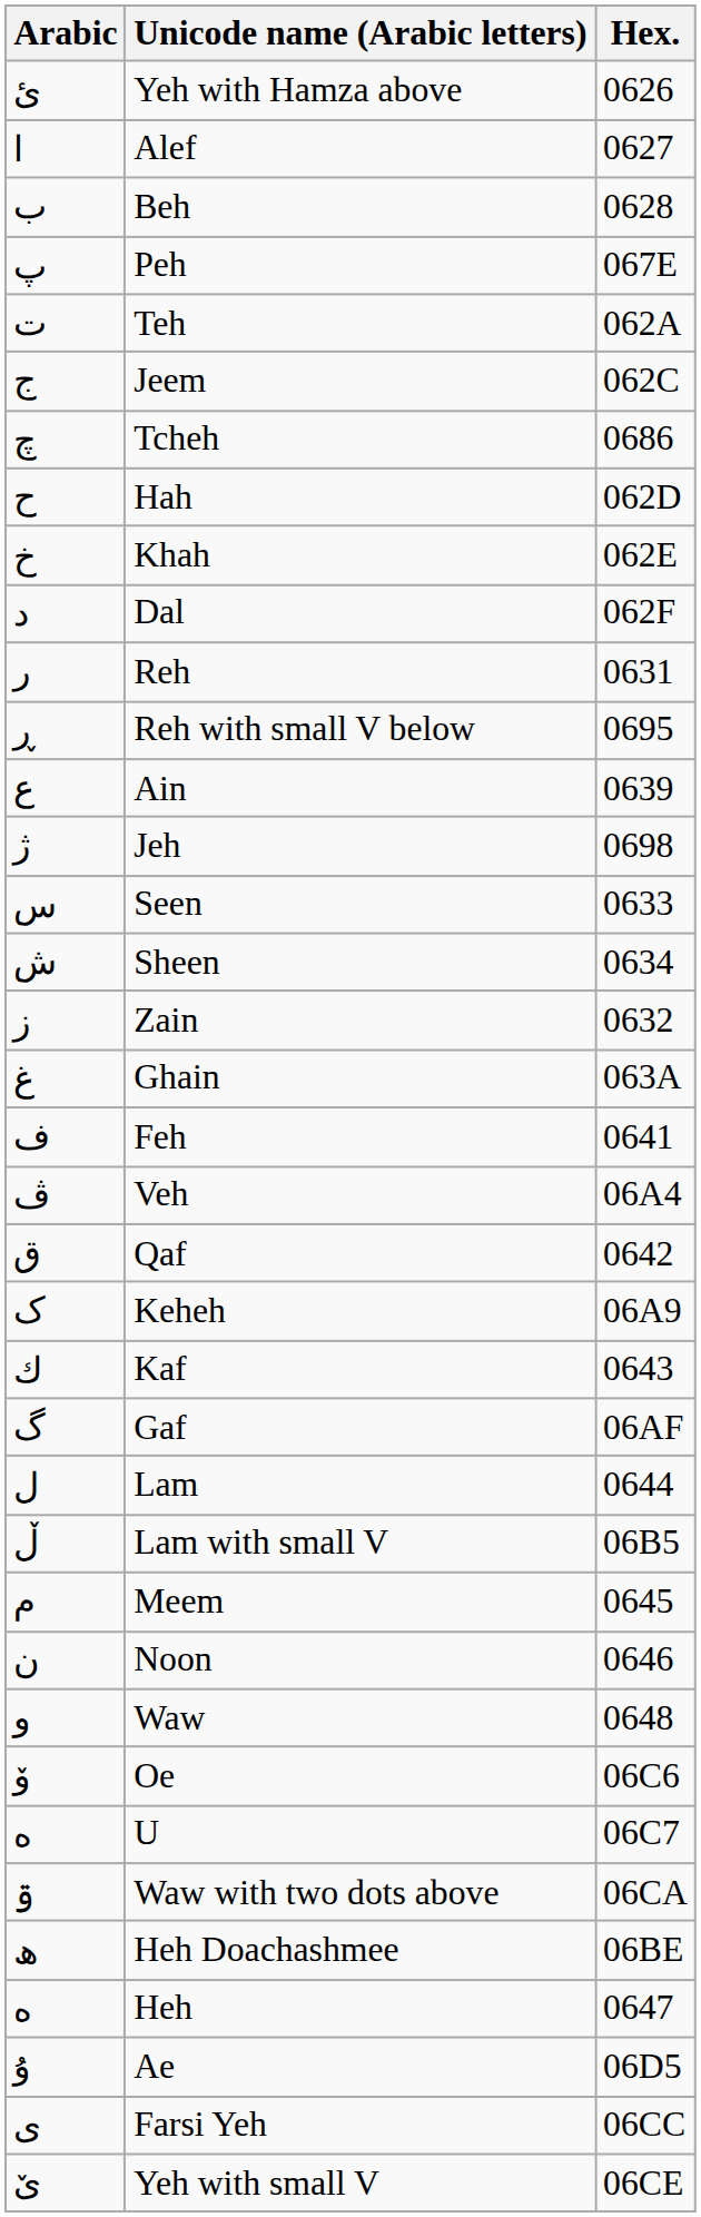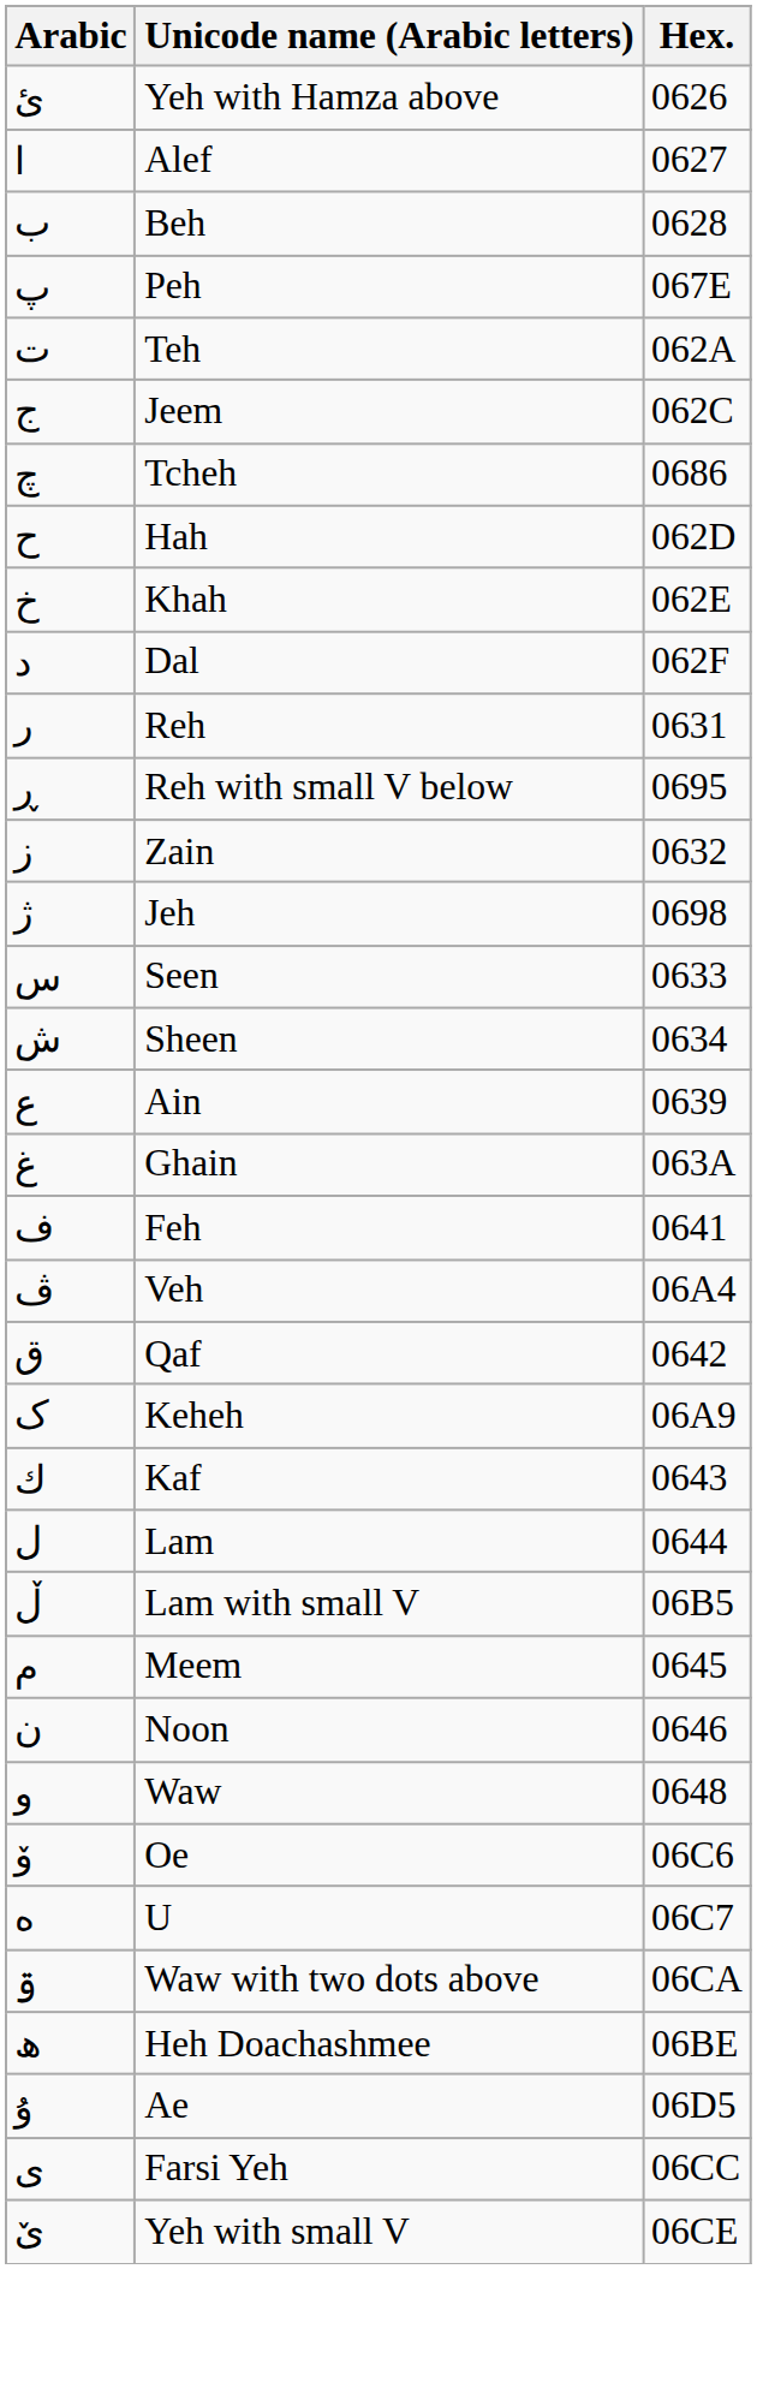 <table class="wikitable">
 <tr>
 <th>Arabic</th>
 <th>Unicode name (Arabic letters)</th>
 <th>Hex.</th>
 </tr>
 <tr>
 <td>ئ</td>
 <td>Yeh with Hamza above</td>
 <td>0626</td>
 </tr>
 <tr>
 <td>ا</td>
 <td>Alef</td>
 <td>0627</td>
 </tr>
 <tr>
 <td>ب</td>
 <td>Beh</td>
 <td>0628</td>
 </tr>
 <tr>
 <td>پ</td>
 <td>Peh</td>
 <td>067E</td>
 </tr>
 <tr>
 <td>ت</td>
 <td>Teh</td>
 <td>062A</td>
 </tr>
 <tr>
 <td>ج</td>
 <td>Jeem</td>
 <td>062C</td>
 </tr>
 <tr>
 <td>چ</td>
 <td>Tcheh</td>
 <td>0686</td>
 </tr>
 <tr>
 <td>ح</td>
 <td>Hah</td>
 <td>062D</td>
 </tr>
 <tr>
 <td>خ</td>
 <td>Khah</td>
 <td>062E</td>
 </tr>
 <tr>
 <td>د</td>
 <td>Dal</td>
 <td>062F</td>
 </tr>
 <tr>
 <td>ر</td>
 <td>Reh</td>
 <td>0631</td>
 </tr>
 <tr>
 <td>ڕ</td>
 <td>Reh with small V below</td>
 <td>0695</td>
 </tr>
 <tr>
-<td>ع</td>
-<td>Ain</td>
-<td>0639</td>
+<td>ز</td>
+<td>Zain</td>
+<td>0632</td>
 </tr>
 <tr>
 <td>ژ</td>
 <td>Jeh</td>
 <td>0698</td>
 </tr>
 <tr>
 <td>س</td>
 <td>Seen</td>
 <td>0633</td>
 </tr>
 <tr>
 <td>ش</td>
 <td>Sheen</td>
 <td>0634</td>
 </tr>
 <tr>
-<td>ز</td>
-<td>Zain</td>
-<td>0632</td>
+<td>ع</td>
+<td>Ain</td>
+<td>0639</td>
 </tr>
 <tr>
 <td>غ</td>
 <td>Ghain</td>
 <td>063A</td>
 </tr>
 <tr>
 <td>ف</td>
 <td>Feh</td>
 <td>0641</td>
 </tr>
 <tr>
 <td>ڤ</td>
 <td>Veh</td>
 <td>06A4</td>
 </tr>
 <tr>
 <td>ق</td>
 <td>Qaf</td>
 <td>0642</td>
 </tr>
 <tr>
 <td>ک</td>
 <td>Keheh</td>
 <td>06A9</td>
 </tr>
 <tr>
 <td>ك</td>
 <td>Kaf</td>
 <td>0643</td>
-</tr>
-<tr>
-<td>گ</td>
-<td>Gaf</td>
-<td>06AF</td>
 </tr>
 <tr>
 <td>ل</td>
 <td>Lam</td>
 <td>0644</td>
 </tr>
 <tr>
 <td>ڵ</td>
 <td>Lam with small V</td>
 <td>06B5</td>
 </tr>
 <tr>
 <td>م</td>
 <td>Meem</td>
 <td>0645</td>
 </tr>
 <tr>
 <td>ن</td>
 <td>Noon</td>
 <td>0646</td>
 </tr>
 <tr>
 <td>و</td>
 <td>Waw</td>
 <td>0648</td>
 </tr>
 <tr>
 <td>ۆ</td>
 <td>Oe</td>
 <td>06C6</td>
 </tr>
 <tr>
 <td>ە</td>
 <td>U</td>
 <td>06C7</td>
 </tr>
 <tr>
 <td>ۊ</td>
 <td>Waw with two dots above</td>
 <td>06CA</td>
 </tr>
 <tr>
 <td>ھ</td>
 <td>Heh Doachashmee</td>
 <td>06BE</td>
 </tr>
 <tr>
-<td>ه</td>
-<td>Heh</td>
-<td>0647</td>
-</tr>
-<tr>
 <td>ۇ</td>
 <td>Ae</td>
 <td>06D5</td>
 </tr>
 <tr>
 <td>ی</td>
 <td>Farsi Yeh</td>
 <td>06CC</td>
 </tr>
 <tr>
 <td>ێ</td>
 <td>Yeh with small V</td>
 <td>06CE</td>
 </tr>
 </table>
